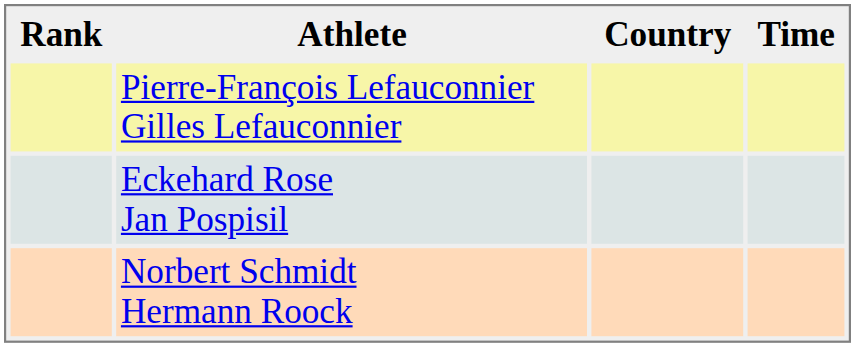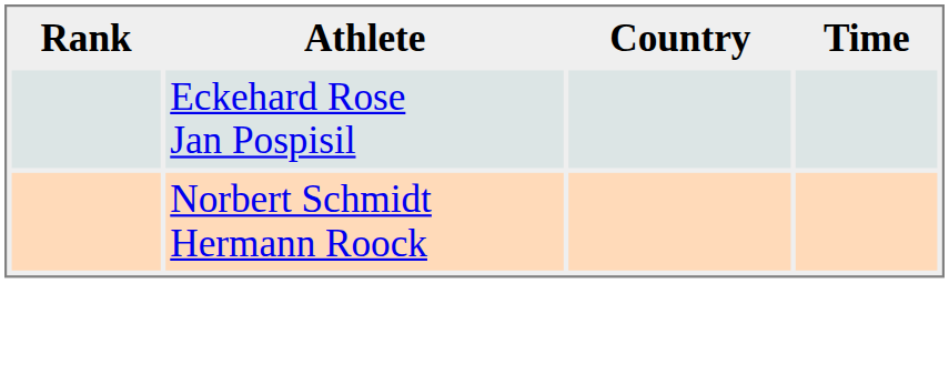 <table style="border-style:solid;border-width:1px;border-color:#808080;background-color:#EFEFEF" cellspacing="2" cellpadding="2" width="385px">
 <tr bgcolor="#EFEFEF">
 <th>Rank</th>
 <th>Athlete</th>
 <th>Country</th>
 <th>Time</th>
-</tr>
-<tr bgcolor="#F7F6A8">
-<td align=center></td>
-<td><a href='#'>Pierre-François Lefauconnier</a><br><a href='#'>Gilles Lefauconnier</a></td>
-<td></td>
-<td align="right"></td>
 </tr>
 <tr bgcolor="#DCE5E5">
 <td align=center></td>
 <td><a href='#'>Eckehard Rose</a><br><a href='#'>Jan Pospisil</a></td>
 <td></td>
 <td align="right"></td>
 </tr>
 <tr bgcolor="#FFDAB9">
 <td align=center></td>
 <td><a href='#'>Norbert Schmidt</a><br><a href='#'>Hermann Roock</a></td>
 <td></td>
 <td align="right"></td>
 </tr>
 </table>
